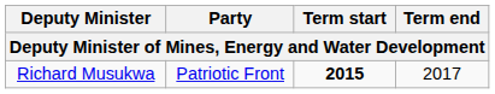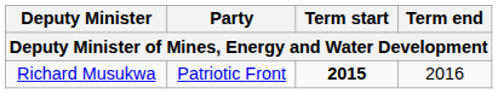 <table class=wikitable style=text-align:center>
 <tr>
 <th>Deputy Minister</th>
 <th>Party</th>
 <th>Term start</th>
 <th>Term end</th>
 </tr>
 <tr>
 <th colspan=4>Deputy Minister of Mines, Energy and Water Development</th>
 </tr>
 <tr>
 <td><a href='#'>Richard Musukwa</a></td>
 <td><a href='#'>Patriotic Front</a></td>
 <td><strong>2015</strong></td>
-<td>2017</td>
+<td>2016</td>
 </tr>
 </table>
